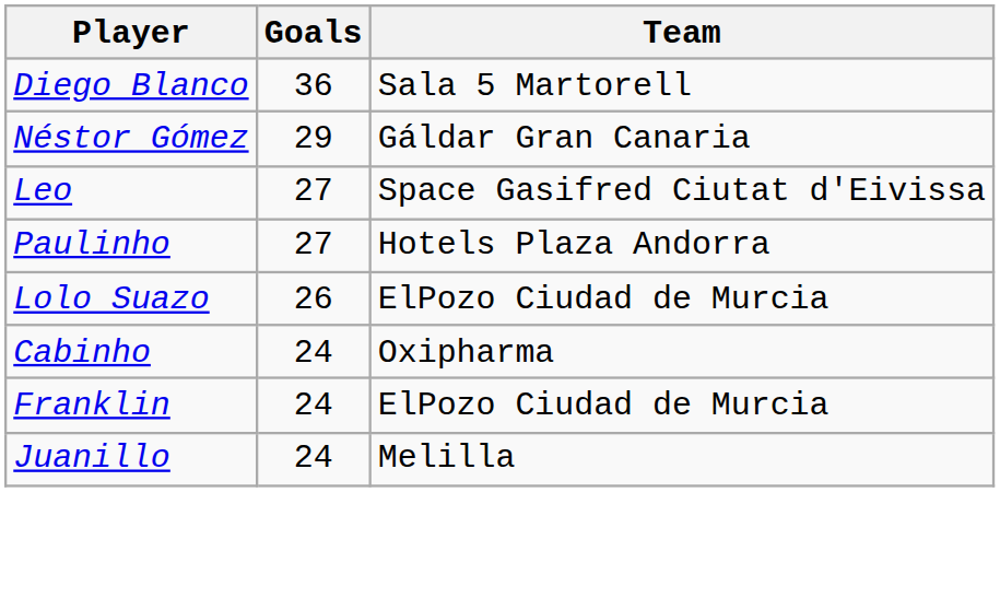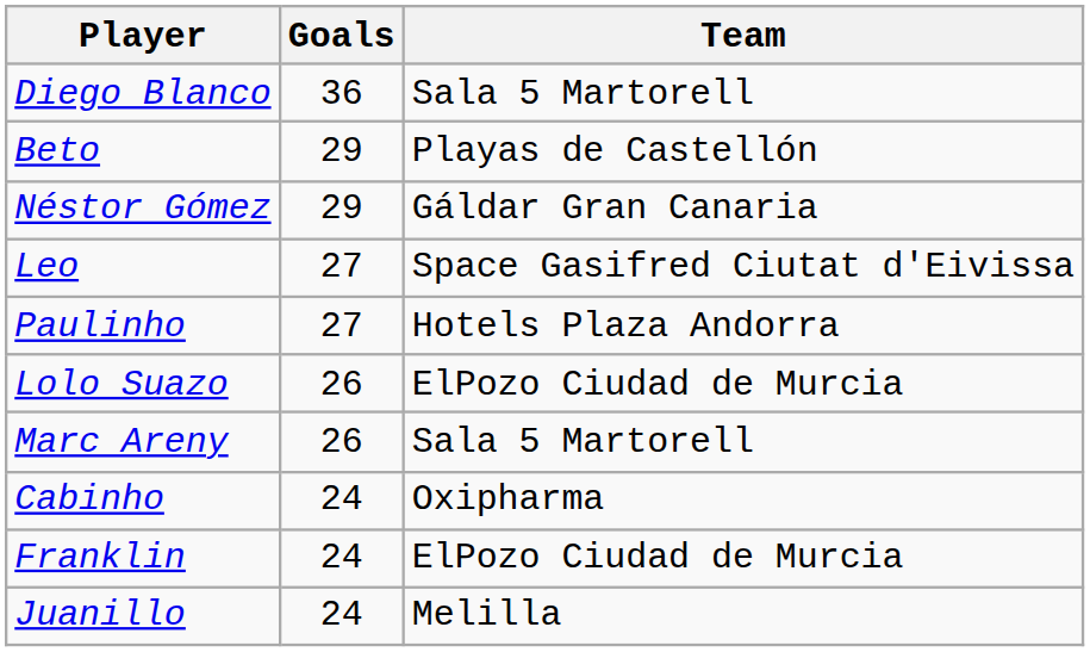 <table class="wikitable">
 <tr>
 <th>Player</th>
 <th>Goals</th>
 <th>Team</th>
 </tr>
 <tr>
 <td> <em><a href='#'>Diego Blanco</a></em></td>
 <td style="text-align:center;">36</td>
 <td>Sala 5 Martorell</td>
+</tr>
+<tr>
+<td> <em><a href='#'>Beto</a></em></td>
+<td style="text-align:center;">29</td>
+<td>Playas de Castellón</td>
 </tr>
 <tr>
 <td> <em><a href='#'>Néstor Gómez</a></em></td>
 <td style="text-align:center;">29</td>
 <td>Gáldar Gran Canaria</td>
 </tr>
 <tr>
 <td> <em><a href='#'>Leo</a></em></td>
 <td style="text-align:center;">27</td>
 <td>Space Gasifred Ciutat d'Eivissa</td>
 </tr>
 <tr>
 <td> <em><a href='#'>Paulinho</a></em></td>
 <td style="text-align:center;">27</td>
 <td>Hotels Plaza Andorra</td>
 </tr>
 <tr>
 <td> <em><a href='#'>Lolo Suazo</a></em></td>
 <td style="text-align:center;">26</td>
 <td>ElPozo Ciudad de Murcia</td>
 </tr>
 <tr>
+<td> <em><a href='#'>Marc Areny</a></em></td>
+<td style="text-align:center;">26</td>
+<td>Sala 5 Martorell</td>
+</tr>
+<tr>
 <td> <em><a href='#'>Cabinho</a></em></td>
 <td style="text-align:center;">24</td>
 <td>Oxipharma</td>
 </tr>
 <tr>
 <td> <em><a href='#'>Franklin</a></em></td>
 <td style="text-align:center;">24</td>
 <td>ElPozo Ciudad de Murcia</td>
 </tr>
 <tr>
 <td> <em><a href='#'>Juanillo</a></em></td>
 <td style="text-align:center;">24</td>
 <td>Melilla</td>
 </tr>
 </table>
